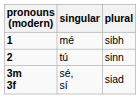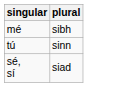 <table class=wikitable>
 <tr>
-<th>pronouns<br>(modern)</th>
 <th>singular</th>
 <th>plural</th>
 </tr>
 <tr>
-<td><strong>1</strong></td>
 <td>mé</td>
 <td>sibh</td>
 </tr>
 <tr>
-<td><strong>2</strong></td>
 <td>tú</td>
 <td>sinn</td>
 </tr>
 <tr>
-<td><strong>3m<br>3f</strong></td>
 <td>sé,<br>sí</td>
 <td>siad</td>
 </tr>
 </table>
